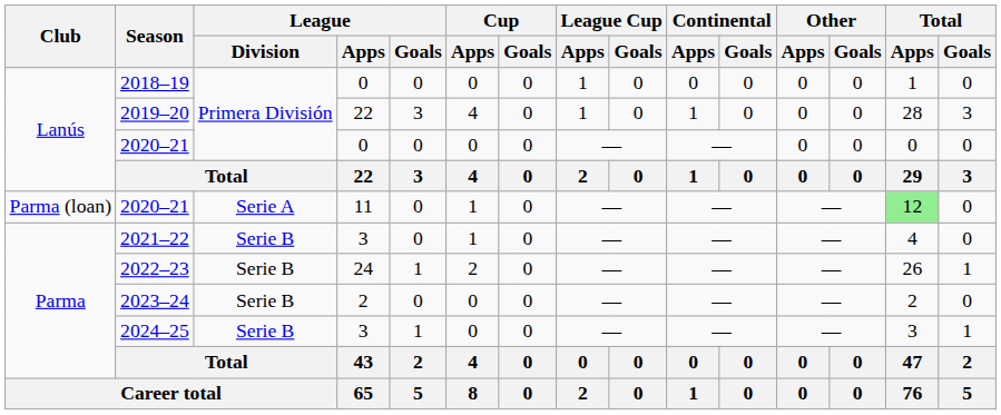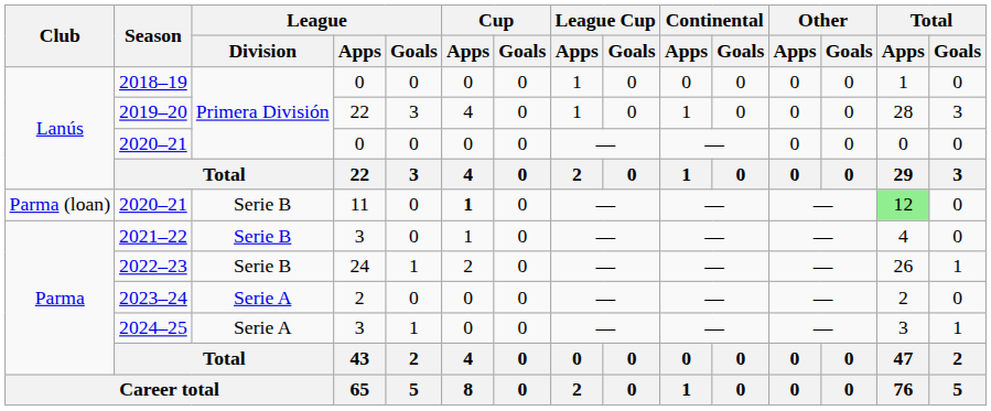 <table class="wikitable" style="text-align:center">
 <tr>
 <th rowspan="2">Club</th>
 <th rowspan="2">Season</th>
 <th colspan="3">League</th>
 <th colspan="2">Cup</th>
 <th colspan="2">League Cup</th>
 <th colspan="2">Continental</th>
 <th colspan="2">Other</th>
 <th colspan="2">Total</th>
 </tr>
 <tr>
 <th>Division</th>
 <th>Apps</th>
 <th>Goals</th>
 <th>Apps</th>
 <th>Goals</th>
 <th>Apps</th>
 <th>Goals</th>
 <th>Apps</th>
 <th>Goals</th>
 <th>Apps</th>
 <th>Goals</th>
 <th>Apps</th>
 <th>Goals</th>
 </tr>
 <tr>
 <td rowspan="4"><a href='#'>Lanús</a></td>
 <td><a href='#'>2018–19</a></td>
 <td rowspan="3"><a href='#'>Primera División</a></td>
 <td>0</td>
 <td>0</td>
 <td>0</td>
 <td>0</td>
 <td>1</td>
 <td>0</td>
 <td>0</td>
 <td>0</td>
 <td>0</td>
 <td>0</td>
 <td>1</td>
 <td>0</td>
 </tr>
 <tr>
 <td><a href='#'>2019–20</a></td>
 <td>22</td>
 <td>3</td>
 <td>4</td>
 <td>0</td>
 <td>1</td>
 <td>0</td>
 <td>1</td>
 <td>0</td>
 <td>0</td>
 <td>0</td>
 <td>28</td>
 <td>3</td>
 </tr>
 <tr>
 <td><a href='#'>2020–21</a></td>
 <td>0</td>
 <td>0</td>
 <td>0</td>
 <td>0</td>
 <td colspan="2">—</td>
 <td colspan="2">—</td>
 <td>0</td>
 <td>0</td>
 <td>0</td>
 <td>0</td>
 </tr>
 <tr>
 <th colspan="2">Total</th>
 <th>22</th>
 <th>3</th>
 <th>4</th>
 <th>0</th>
 <th>2</th>
 <th>0</th>
 <th>1</th>
 <th>0</th>
 <th>0</th>
 <th>0</th>
 <th>29</th>
 <th>3</th>
 </tr>
 <tr>
 <td><a href='#'>Parma</a> (loan)</td>
 <td><a href='#'>2020–21</a></td>
-<td><a href='#'>Serie A</a></td>
+<td>Serie B</td>
 <td>11</td>
 <td>0</td>
-<td>1</td>
+<td><strong>1</strong></td>
 <td>0</td>
 <td colspan="2">—</td>
 <td colspan="2">—</td>
 <td colspan="2">—</td>
 <td style="background: lightgreen;">12</td>
 <td>0</td>
 </tr>
 <tr>
 <td rowspan="5"><a href='#'>Parma</a></td>
 <td><a href='#'>2021–22</a></td>
 <td><a href='#'>Serie B</a></td>
 <td>3</td>
 <td>0</td>
 <td>1</td>
 <td>0</td>
 <td colspan="2">—</td>
 <td colspan="2">—</td>
 <td colspan="2">—</td>
 <td>4</td>
 <td>0</td>
 </tr>
 <tr>
 <td><a href='#'>2022–23</a></td>
 <td>Serie B</td>
 <td>24</td>
 <td>1</td>
 <td>2</td>
 <td>0</td>
 <td colspan="2">—</td>
 <td colspan="2">—</td>
 <td colspan="2">—</td>
 <td>26</td>
 <td>1</td>
 </tr>
 <tr>
 <td><a href='#'>2023–24</a></td>
-<td>Serie B</td>
+<td><a href='#'>Serie A</a></td>
 <td>2</td>
 <td>0</td>
 <td>0</td>
 <td>0</td>
 <td colspan="2">—</td>
 <td colspan="2">—</td>
 <td colspan="2">—</td>
 <td>2</td>
 <td>0</td>
 </tr>
 <tr>
 <td><a href='#'>2024–25</a></td>
-<td><a href='#'>Serie B</a></td>
+<td>Serie A</td>
 <td>3</td>
 <td>1</td>
 <td>0</td>
 <td>0</td>
 <td colspan="2">—</td>
 <td colspan="2">—</td>
 <td colspan="2">—</td>
 <td>3</td>
 <td>1</td>
 </tr>
 <tr>
 <th colspan="2">Total</th>
 <th>43</th>
 <th>2</th>
 <th>4</th>
 <th>0</th>
 <th>0</th>
 <th>0</th>
 <th>0</th>
 <th>0</th>
 <th>0</th>
 <th>0</th>
 <th>47</th>
 <th>2</th>
 </tr>
 <tr>
 <th colspan="3">Career total</th>
 <th>65</th>
 <th>5</th>
 <th>8</th>
 <th>0</th>
 <th>2</th>
 <th>0</th>
 <th>1</th>
 <th>0</th>
 <th>0</th>
 <th>0</th>
 <th>76</th>
 <th>5</th>
 </tr>
 </table>
